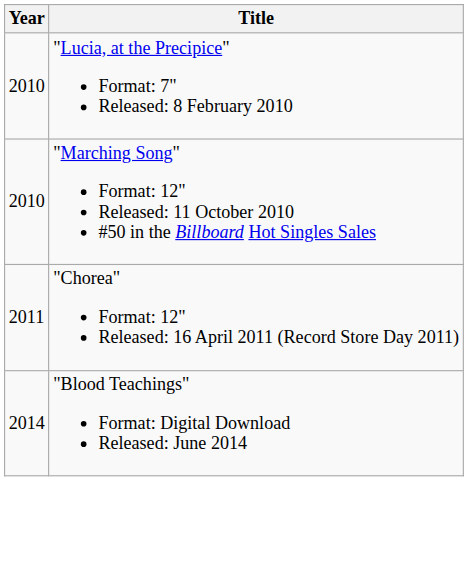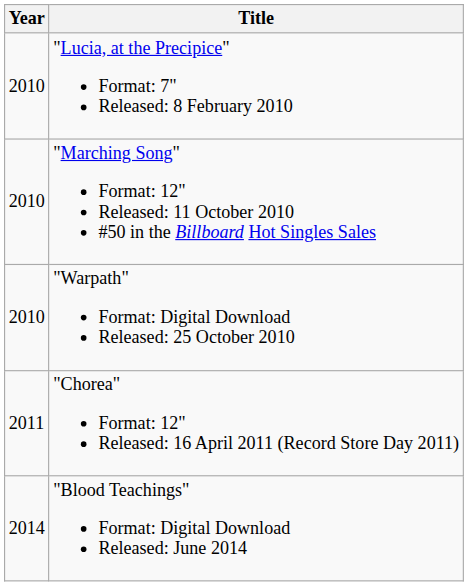 <table class="wikitable">
 <tr>
 <th>Year</th>
 <th>Title</th>
 </tr>
 <tr>
 <td>2010</td>
 <td>"<a href='#'>Lucia, at the Precipice</a>"<br><ul><li>Format: 7"</li><li>Released: 8 February 2010</li></ul></td>
 </tr>
 <tr>
 <td>2010</td>
 <td>"<a href='#'>Marching Song</a>"<br><ul><li>Format: 12"</li><li>Released: 11 October 2010</li><li>#50 in the <em><a href='#'>Billboard</a></em> <a href='#'>Hot Singles Sales</a></li></ul></td>
 </tr>
 <tr>
+<td>2010</td>
+<td>"Warpath"<br><ul><li>Format: Digital Download</li><li>Released: 25 October 2010</li></ul></td>
+</tr>
+<tr>
 <td>2011</td>
 <td>"Chorea"<br><ul><li>Format: 12"</li><li>Released: 16 April 2011 (Record Store Day 2011)</li></ul></td>
 </tr>
 <tr>
 <td>2014</td>
 <td>"Blood Teachings"<br><ul><li>Format: Digital Download</li><li>Released: June 2014</li></ul></td>
 </tr>
 </table>
